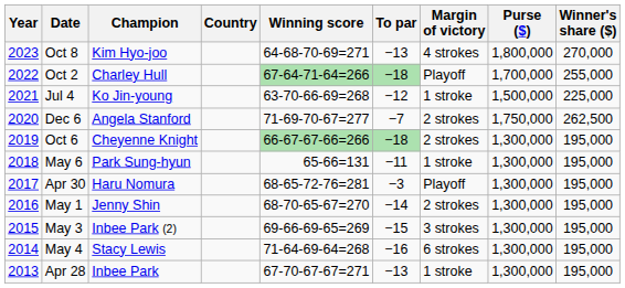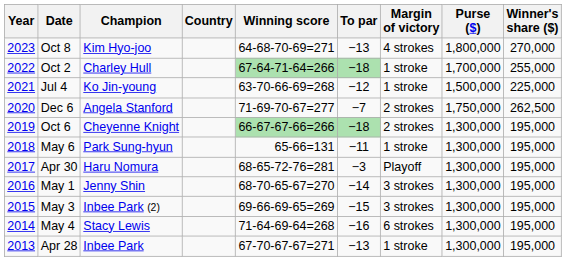 <table class="wikitable">
 <tr>
 <th>Year</th>
 <th>Date</th>
 <th>Champion</th>
 <th>Country</th>
 <th>Winning score</th>
 <th>To par</th>
 <th>Margin<br>of victory</th>
 <th>Purse<br>(<a href='#'>$</a>)</th>
 <th>Winner's<br>share ($)</th>
 </tr>
 <tr>
 <td><a href='#'>2023</a></td>
 <td>Oct 8</td>
 <td><a href='#'>Kim Hyo-joo</a></td>
 <td></td>
 <td align=right>64-68-70-69=271</td>
 <td align=center>−13</td>
 <td>4 strokes</td>
 <td align=center>1,800,000</td>
 <td align=center>270,000</td>
 </tr>
 <tr>
 <td><a href='#'>2022</a></td>
 <td>Oct 2</td>
 <td><a href='#'>Charley Hull</a></td>
 <td></td>
 <td style="text-align: right; background: #ACE1AF">67-64-71-64=266</td>
 <td style="text-align: center; background: #ACE1AF">−18</td>
-<td>Playoff</td>
+<td>1 stroke</td>
 <td align=center>1,700,000</td>
 <td align=center>255,000</td>
 </tr>
 <tr>
 <td><a href='#'>2021</a></td>
 <td>Jul 4</td>
 <td><a href='#'>Ko Jin-young</a></td>
 <td></td>
 <td align=right>63-70-66-69=268</td>
 <td align=center>−12</td>
 <td>1 stroke</td>
 <td align=center>1,500,000</td>
 <td align=center>225,000</td>
 </tr>
 <tr>
 <td><a href='#'>2020</a></td>
 <td>Dec 6</td>
 <td><a href='#'>Angela Stanford</a></td>
 <td></td>
 <td align=right>71-69-70-67=277</td>
 <td align=center>−7</td>
 <td>2 strokes</td>
 <td align=center>1,750,000</td>
 <td align=center>262,500</td>
 </tr>
 <tr>
 <td><a href='#'>2019</a></td>
 <td>Oct 6</td>
 <td><a href='#'>Cheyenne Knight</a></td>
 <td></td>
 <td style="text-align: right; background: #ACE1AF">66-67-67-66=266</td>
 <td style="text-align: center; background: #ACE1AF">−18</td>
 <td>2 strokes</td>
 <td align=center>1,300,000</td>
 <td align=center>195,000</td>
 </tr>
 <tr>
 <td><a href='#'>2018</a></td>
 <td>May 6</td>
 <td><a href='#'>Park Sung-hyun</a></td>
 <td></td>
 <td align=right>65-66=131</td>
 <td align=center>−11</td>
 <td>1 stroke</td>
 <td align=center>1,300,000</td>
 <td align=center>195,000</td>
 </tr>
 <tr>
 <td><a href='#'>2017</a></td>
 <td>Apr 30</td>
 <td><a href='#'>Haru Nomura</a></td>
 <td></td>
 <td>68-65-72-76=281</td>
 <td align=center>−3</td>
 <td>Playoff</td>
 <td align=center>1,300,000</td>
 <td align=center>195,000</td>
 </tr>
 <tr>
 <td><a href='#'>2016</a></td>
 <td>May 1</td>
 <td><a href='#'>Jenny Shin</a></td>
 <td></td>
 <td>68-70-65-67=270</td>
 <td align=center>−14</td>
-<td>2 strokes</td>
+<td>3 strokes</td>
 <td align=center>1,300,000</td>
 <td align=center>195,000</td>
 </tr>
 <tr>
 <td><a href='#'>2015</a></td>
 <td>May 3</td>
 <td><a href='#'>Inbee Park</a> <small>(2)</small></td>
 <td></td>
 <td>69-66-69-65=269</td>
 <td align=center>−15</td>
 <td>3 strokes</td>
 <td align=center>1,300,000</td>
 <td align=center>195,000</td>
 </tr>
 <tr>
 <td><a href='#'>2014</a></td>
 <td>May 4</td>
 <td><a href='#'>Stacy Lewis</a></td>
 <td></td>
 <td>71-64-69-64=268</td>
 <td align=center>−16</td>
 <td>6 strokes</td>
 <td align=center>1,300,000</td>
 <td align=center>195,000</td>
 </tr>
 <tr>
 <td><a href='#'>2013</a></td>
 <td>Apr 28</td>
 <td><a href='#'>Inbee Park</a></td>
 <td></td>
 <td>67-70-67-67=271</td>
 <td align=center>−13</td>
 <td>1 stroke</td>
 <td align=center>1,300,000</td>
 <td align=center>195,000</td>
 </tr>
 </table>
